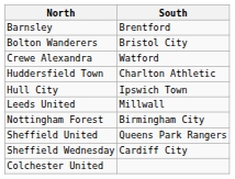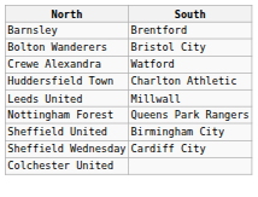 <table class="wikitable">
 <tr>
 <th>North</th>
 <th>South</th>
 </tr>
 <tr>
 <td>Barnsley</td>
 <td>Brentford</td>
 </tr>
 <tr>
 <td>Bolton Wanderers</td>
 <td>Bristol City</td>
 </tr>
 <tr>
 <td>Crewe Alexandra</td>
 <td>Watford</td>
 </tr>
 <tr>
 <td>Huddersfield Town</td>
 <td>Charlton Athletic</td>
 </tr>
 <tr>
-<td>Hull City</td>
-<td>Ipswich Town</td>
-</tr>
-<tr>
 <td>Leeds United</td>
 <td>Millwall</td>
 </tr>
 <tr>
 <td>Nottingham Forest</td>
-<td>Birmingham City</td>
+<td>Queens Park Rangers</td>
 </tr>
 <tr>
 <td>Sheffield United</td>
-<td>Queens Park Rangers</td>
+<td>Birmingham City</td>
 </tr>
 <tr>
 <td>Sheffield Wednesday</td>
 <td>Cardiff City</td>
 </tr>
 <tr>
 <td>Colchester United</td>
 </tr>
 </table>
